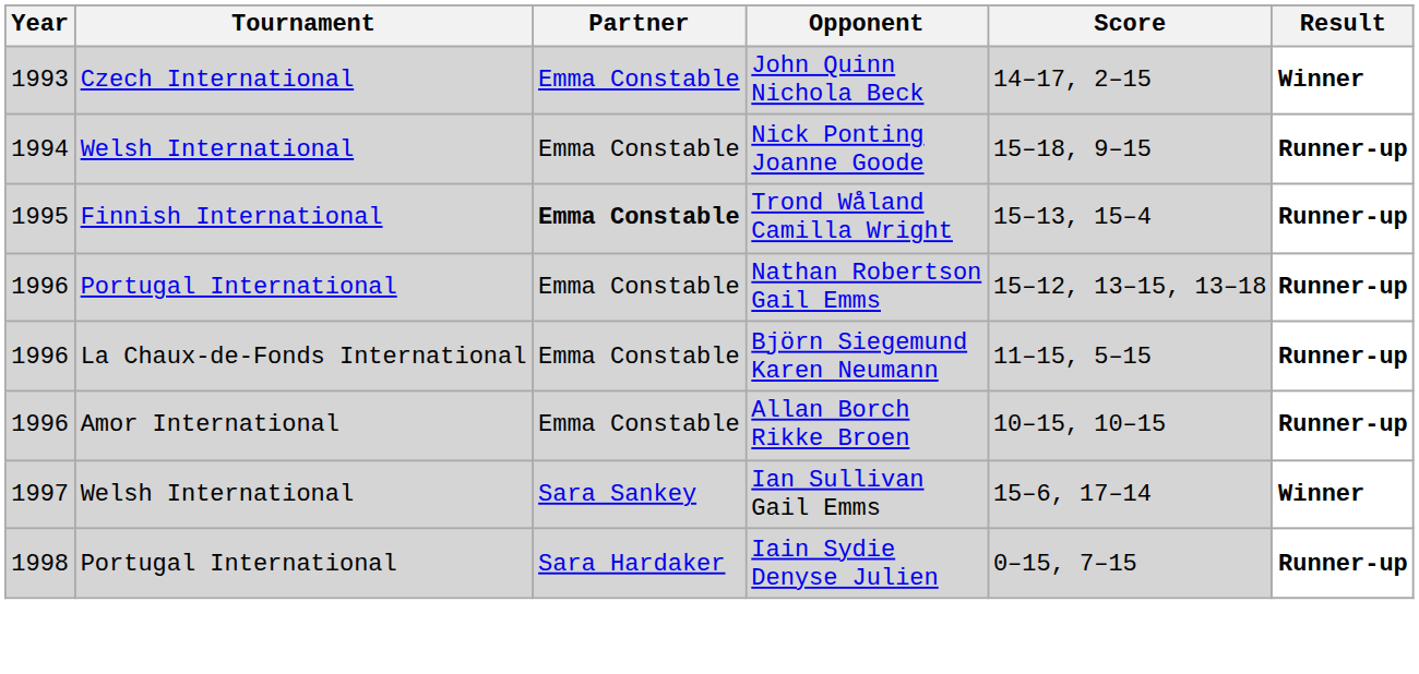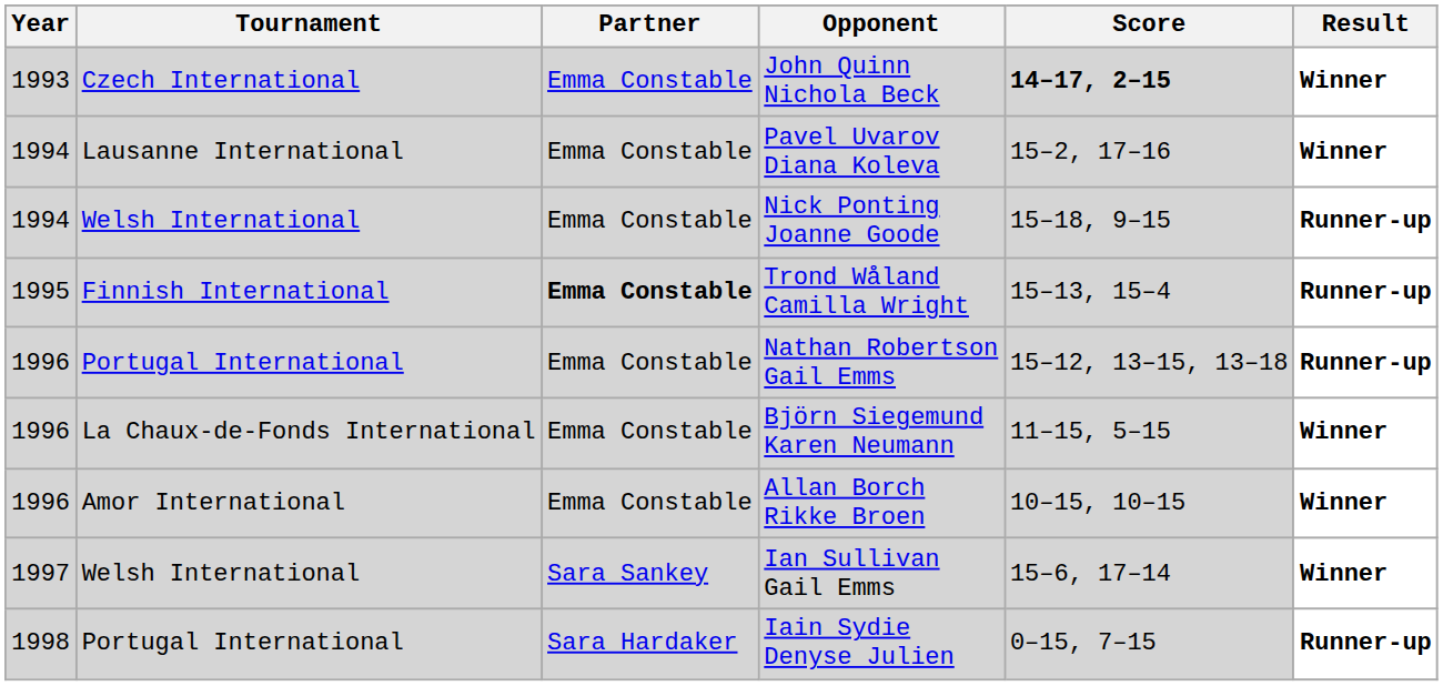 <table class="sortable wikitable" style="font-size: 90%;">
 <tr>
 <th>Year</th>
 <th>Tournament</th>
 <th>Partner</th>
 <th>Opponent</th>
 <th>Score</th>
 <th>Result</th>
 </tr>
 <tr style="background:#D5D5D5">
 <td align="center">1993</td>
 <td align="left"><a href='#'>Czech International</a></td>
 <td align="left"> <a href='#'>Emma Constable</a></td>
 <td align="left"> <a href='#'>John Quinn</a><br> <a href='#'>Nichola Beck</a></td>
-<td align="left">14–17, 2–15</td>
+<td align="left"><strong>14–17, 2–15</strong></td>
+<td style="text-align:left; background:white"> <strong>Winner</strong></td>
+</tr>
+<tr style="background:#D5D5D5">
+<td align="center">1994</td>
+<td align="left">Lausanne International</td>
+<td align="left"> Emma Constable</td>
+<td align="left"> <a href='#'>Pavel Uvarov</a><br> <a href='#'>Diana Koleva</a></td>
+<td align="left">15–2, 17–16</td>
 <td style="text-align:left; background:white"> <strong>Winner</strong></td>
 </tr>
 <tr style="background:#D5D5D5">
 <td align="center">1994</td>
 <td align="left"><a href='#'>Welsh International</a></td>
 <td align="left"> Emma Constable</td>
 <td align="left"> <a href='#'>Nick Ponting</a><br> <a href='#'>Joanne Goode</a></td>
 <td align="left">15–18, 9–15</td>
 <td style="text-align:left; background:white"> <strong>Runner-up</strong></td>
 </tr>
 <tr style="background:#D5D5D5">
 <td align="center">1995</td>
 <td align="left"><a href='#'>Finnish International</a></td>
 <td align="left"><strong> Emma Constable</strong></td>
 <td align="left"> <a href='#'>Trond Wåland</a> <br>  <a href='#'>Camilla Wright</a></td>
 <td align="left">15–13, 15–4</td>
 <td style="text-align:left; background:white"> <strong>Runner-up</strong></td>
 </tr>
 <tr style="background:#D5D5D5">
 <td align="center">1996</td>
 <td align="left"><a href='#'>Portugal International</a></td>
 <td align="left"> Emma Constable</td>
 <td align="left"> <a href='#'>Nathan Robertson</a><br> <a href='#'>Gail Emms</a></td>
 <td align="left">15–12, 13–15, 13–18</td>
 <td style="text-align:left; background:white"> <strong>Runner-up</strong></td>
 </tr>
 <tr style="background:#D5D5D5">
 <td align="center">1996</td>
 <td align="left">La Chaux-de-Fonds International</td>
 <td align="left"> Emma Constable</td>
 <td align="left"> <a href='#'>Björn Siegemund</a><br> <a href='#'>Karen Neumann</a></td>
 <td align="left">11–15, 5–15</td>
-<td style="text-align:left; background:white"> <strong>Runner-up</strong></td>
+<td style="text-align:left; background:white"> <strong>Winner</strong></td>
 </tr>
 <tr style="background:#D5D5D5">
 <td align="center">1996</td>
 <td align="left">Amor International</td>
 <td align="left"> Emma Constable</td>
 <td align="left"> <a href='#'>Allan Borch</a><br> <a href='#'>Rikke Broen</a></td>
 <td align="left">10–15, 10–15</td>
-<td style="text-align:left; background:white"> <strong>Runner-up</strong></td>
+<td style="text-align:left; background:white"> <strong>Winner</strong></td>
 </tr>
 <tr style="background:#D5D5D5">
 <td align="center">1997</td>
 <td align="left">Welsh International</td>
 <td align="left"> <a href='#'>Sara Sankey</a></td>
 <td align="left"> <a href='#'>Ian Sullivan</a><br> Gail Emms</td>
 <td align="left">15–6, 17–14</td>
 <td style="text-align:left; background:white"> <strong>Winner</strong></td>
 </tr>
 <tr style="background:#D5D5D5">
 <td align="center">1998</td>
 <td align="left">Portugal International</td>
 <td align="left"> <a href='#'>Sara Hardaker</a></td>
 <td align="left"> <a href='#'>Iain Sydie</a><br> <a href='#'>Denyse Julien</a></td>
 <td align="left">0–15, 7–15</td>
 <td style="text-align:left; background:white"> <strong>Runner-up</strong></td>
 </tr>
 </table>
